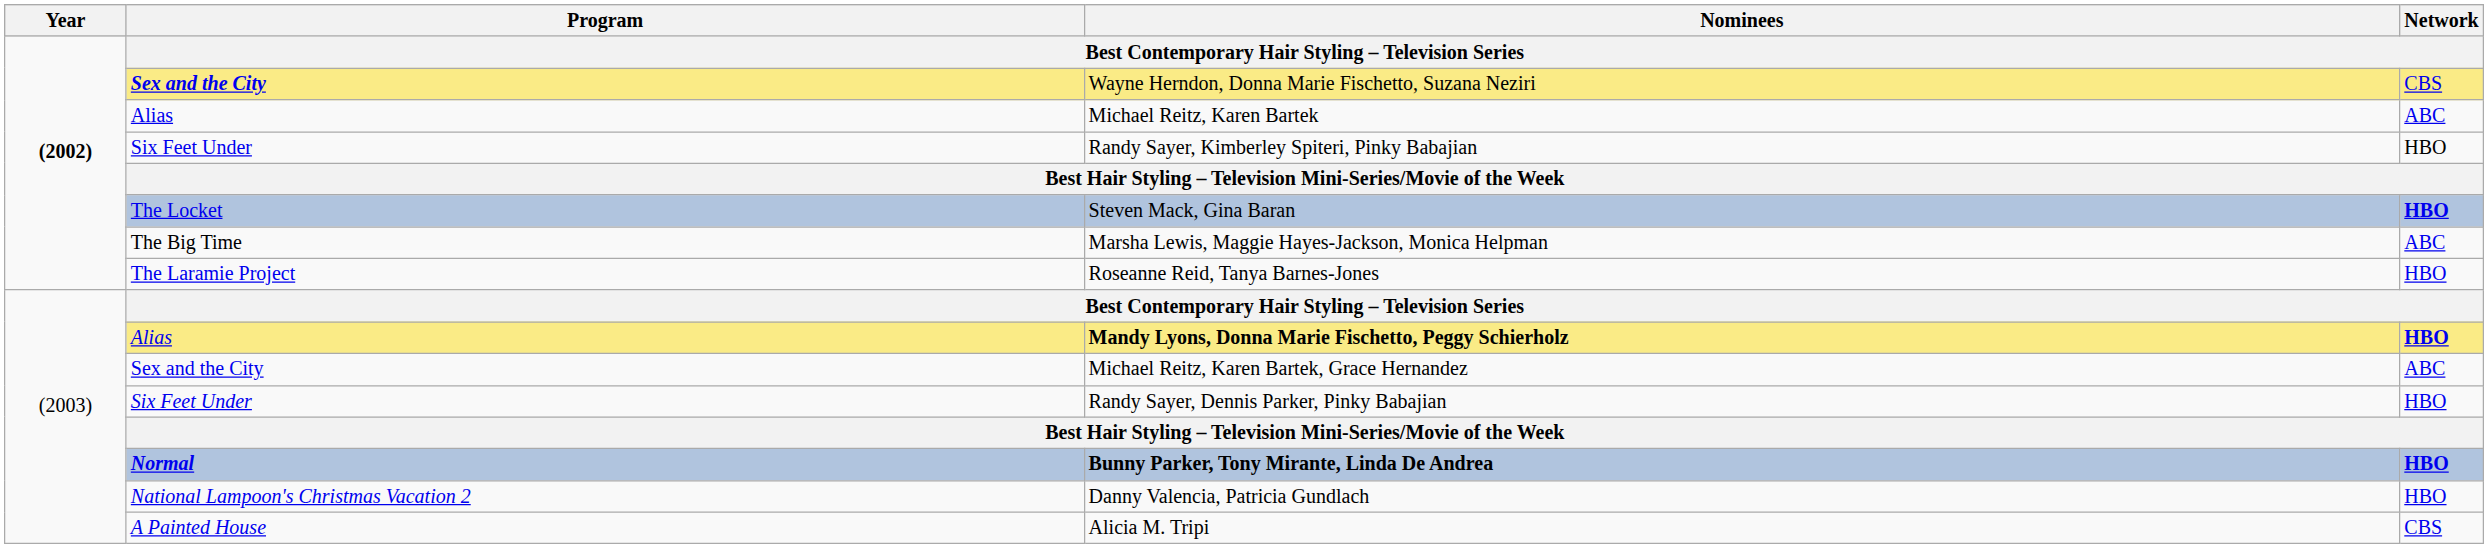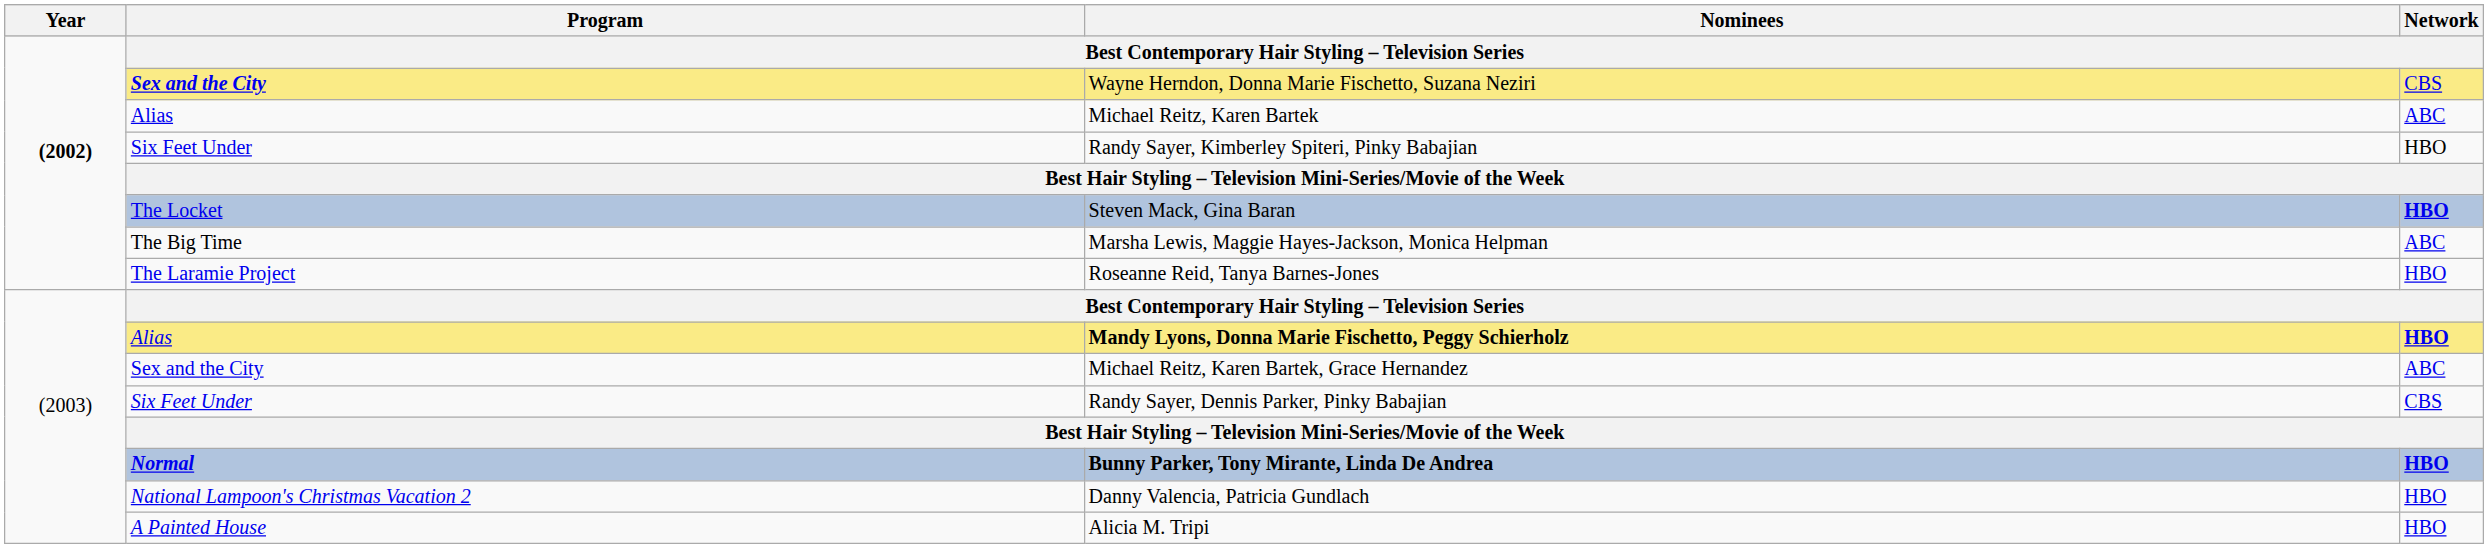 <table class="wikitable" style="width:100%">
 <tr bgcolor="#bebebe">
 <th width="5%">Year</th>
 <th width="40%">Program</th>
 <th width="55%">Nominees</th>
 <th width="5%">Network</th>
 </tr>
 <tr>
 <td rowspan=8 style="text-align:center"><strong>(2002)</strong><br> <br></td>
 <th colspan="4">Best Contemporary Hair Styling – Television Series</th>
 </tr>
 <tr style="background:#FAEB86">
 <td><strong><em><a href='#'>Sex and the City</a><em> <strong></td>
 <td></strong>Wayne Herndon, Donna Marie Fischetto, Suzana Neziri<strong></td>
 <td></strong><a href='#'>CBS</a><strong></td>
 </tr>
 <tr>
 <td></em><a href='#'>Alias</a><em></td>
 <td>Michael Reitz, Karen Bartek</td>
 <td><a href='#'>ABC</a></td>
 </tr>
 <tr>
 <td></em><a href='#'>Six Feet Under</a><em></td>
 <td>Randy Sayer, Kimberley Spiteri, Pinky Babajian</td>
 <td>HBO</td>
 </tr>
 <tr>
 <th colspan="4">Best Hair Styling – Television Mini-Series/Movie of the Week</th>
 </tr>
 <tr style="background:#B0C4DE;">
 <td></em></strong><a href='#'>The Locket</a><strong><em></td>
 <td></strong>Steven Mack, Gina Baran<strong></td>
 <td><strong><a href='#'>HBO</a></strong></td>
 </tr>
 <tr>
 <td></em>The Big Time<em></td>
 <td>Marsha Lewis, Maggie Hayes-Jackson, Monica Helpman</td>
 <td><a href='#'>ABC</a></td>
 </tr>
 <tr>
 <td></em><a href='#'>The Laramie Project</a><em></td>
 <td>Roseanne Reid, Tanya Barnes-Jones</td>
 <td><a href='#'>HBO</a></td>
 </tr>
 <tr>
 <td rowspan=8 style="text-align:center"></strong>(2003)<strong><br> <br></td>
 <th colspan="4">Best Contemporary Hair Styling – Television Series</th>
 </tr>
 <tr style="background:#FAEB86">
 <td><em><a href='#'>Alias</a></em></td>
 <td><strong>Mandy Lyons, Donna Marie Fischetto, Peggy Schierholz</strong></td>
 <td><strong><a href='#'>HBO</a></strong></td>
 </tr>
 <tr>
 <td></em></strong><a href='#'>Sex and the City</a></em> </strong></td>
 <td>Michael Reitz, Karen Bartek, Grace Hernandez</td>
 <td><a href='#'>ABC</a></td>
 </tr>
 <tr>
 <td><em><a href='#'>Six Feet Under</a></em></td>
 <td>Randy Sayer, Dennis Parker, Pinky Babajian</td>
-<td><a href='#'>HBO</a></td>
+<td><a href='#'>CBS</a></td>
 </tr>
 <tr>
 <th colspan="4">Best Hair Styling – Television Mini-Series/Movie of the Week</th>
 </tr>
 <tr style="background:#B0C4DE;">
 <td><strong><em><a href='#'>Normal</a></em></strong></td>
 <td><strong>Bunny Parker, Tony Mirante, Linda De Andrea</strong></td>
 <td><strong><a href='#'>HBO</a></strong></td>
 </tr>
 <tr>
 <td><em><a href='#'>National Lampoon's Christmas Vacation 2</a></em></td>
 <td>Danny Valencia, Patricia Gundlach</td>
 <td><a href='#'>HBO</a></td>
 </tr>
 <tr>
 <td><em><a href='#'>A Painted House</a></em></td>
 <td>Alicia M. Tripi</td>
-<td><a href='#'>CBS</a></td>
+<td><a href='#'>HBO</a></td>
 </tr>
 </table>
